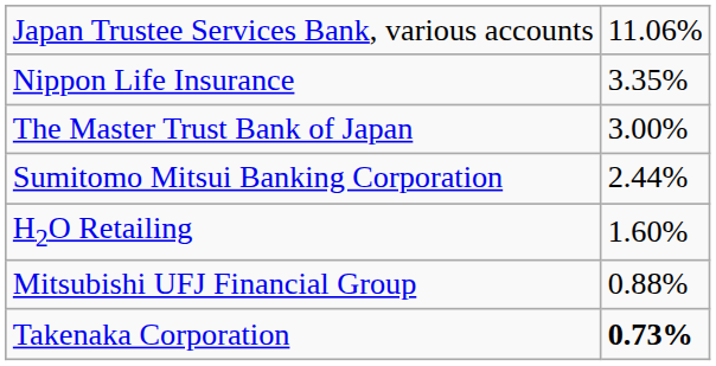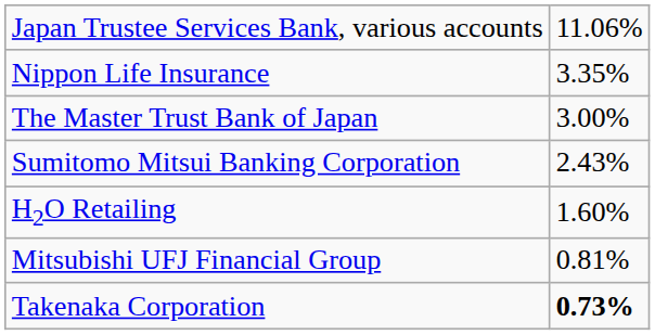 <table class="wikitable">
 <tr>
 <td><a href='#'>Japan Trustee Services Bank</a>, various accounts</td>
 <td>11.06%</td>
 </tr>
 <tr>
 <td><a href='#'>Nippon Life Insurance</a></td>
 <td>3.35%</td>
 </tr>
 <tr>
 <td><a href='#'>The Master Trust Bank of Japan</a></td>
 <td>3.00%</td>
 </tr>
 <tr>
 <td><a href='#'>Sumitomo Mitsui Banking Corporation</a></td>
-<td>2.44%</td>
+<td>2.43%</td>
 </tr>
 <tr>
 <td><a href='#'>H<sub>2</sub>O Retailing</a></td>
 <td>1.60%</td>
 </tr>
 <tr>
 <td><a href='#'>Mitsubishi UFJ Financial Group</a></td>
-<td>0.88%</td>
+<td>0.81%</td>
 </tr>
 <tr>
 <td><a href='#'>Takenaka Corporation</a></td>
 <td><strong>0.73%</strong></td>
 </tr>
 </table>
